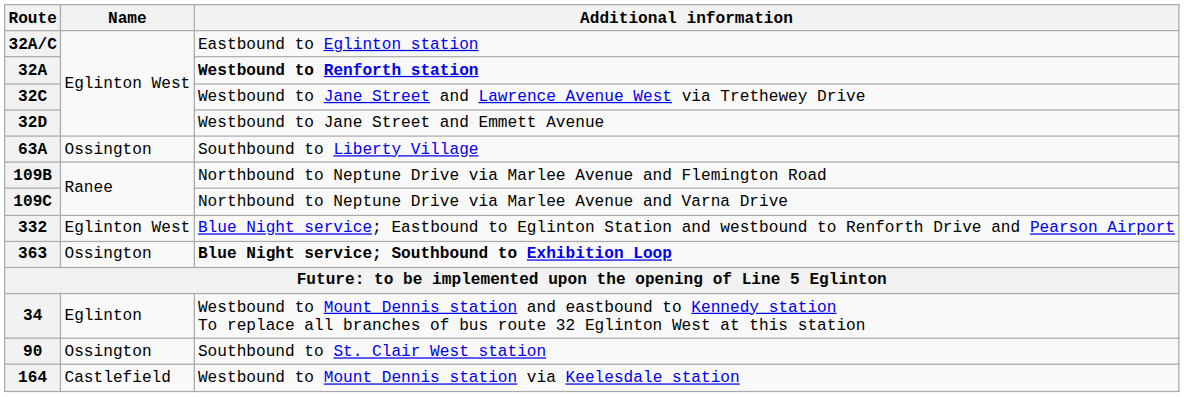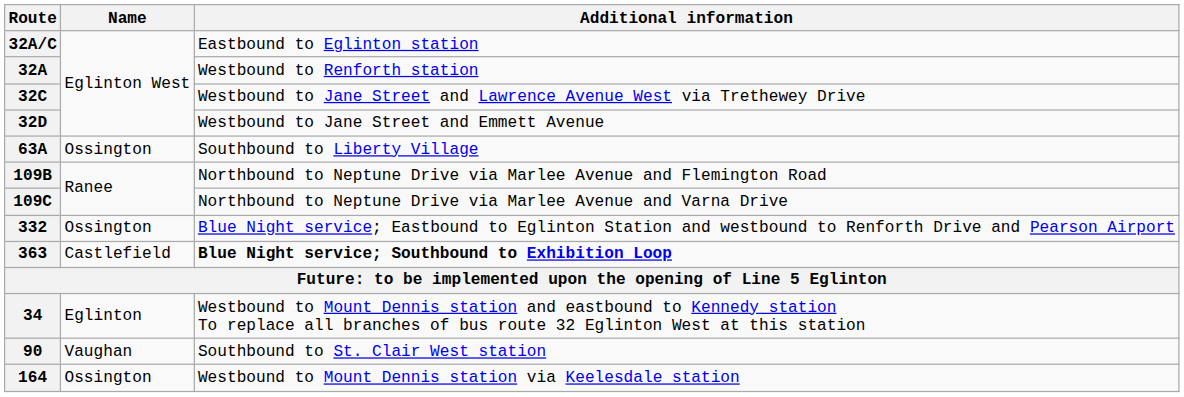 <table class="wikitable">
 <tr>
 <th>Route</th>
 <th>Name</th>
 <th>Additional information</th>
 </tr>
 <tr>
 <th>32A/C</th>
 <td rowspan="4">Eglinton West</td>
 <td>Eastbound to <a href='#'>Eglinton station</a></td>
 </tr>
 <tr>
 <th>32A</th>
-<td><strong>Westbound to <a href='#'>Renforth station</a></strong></td>
+<td>Westbound to <a href='#'>Renforth station</a></td>
 </tr>
 <tr>
 <th>32C</th>
 <td>Westbound to <a href='#'>Jane Street</a> and <a href='#'>Lawrence Avenue West</a> via Trethewey Drive</td>
 </tr>
 <tr>
 <th>32D</th>
 <td>Westbound to Jane Street and Emmett Avenue<br></td>
 </tr>
 <tr>
 <th>63A</th>
 <td>Ossington</td>
 <td>Southbound to <a href='#'>Liberty Village</a></td>
 </tr>
 <tr>
 <th>109B</th>
 <td rowspan="2">Ranee</td>
 <td>Northbound to Neptune Drive via Marlee Avenue and Flemington Road</td>
 </tr>
 <tr>
 <th>109C</th>
 <td>Northbound to Neptune Drive via Marlee Avenue and Varna Drive</td>
 </tr>
 <tr>
 <th>332</th>
-<td>Eglinton West</td>
+<td>Ossington</td>
 <td><a href='#'>Blue Night service</a>; Eastbound to Eglinton Station and westbound to Renforth Drive and <a href='#'>Pearson Airport</a><br></td>
 </tr>
 <tr>
 <th>363</th>
-<td>Ossington</td>
+<td>Castlefield</td>
 <td><strong>Blue Night service; Southbound to <a href='#'>Exhibition Loop</a><br></strong></td>
 </tr>
 <tr>
 <th colspan="3">Future: to be implemented upon the opening of Line 5 Eglinton</th>
 </tr>
 <tr>
 <th>34</th>
 <td>Eglinton</td>
 <td>Westbound to <a href='#'>Mount Dennis station</a> and eastbound to <a href='#'>Kennedy station</a><br>To replace all branches of bus route 32 Eglinton West at this station</td>
 </tr>
 <tr>
 <th>90</th>
-<td>Ossington</td>
+<td>Vaughan</td>
 <td>Southbound to <a href='#'>St. Clair West station</a></td>
 </tr>
 <tr>
 <th>164</th>
-<td>Castlefield</td>
+<td>Ossington</td>
 <td>Westbound to <a href='#'>Mount Dennis station</a> via <a href='#'>Keelesdale station</a></td>
 </tr>
 </table>
